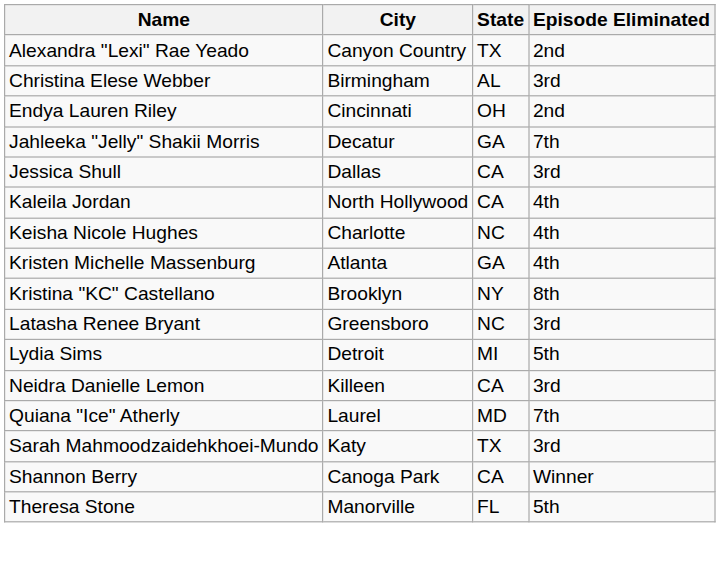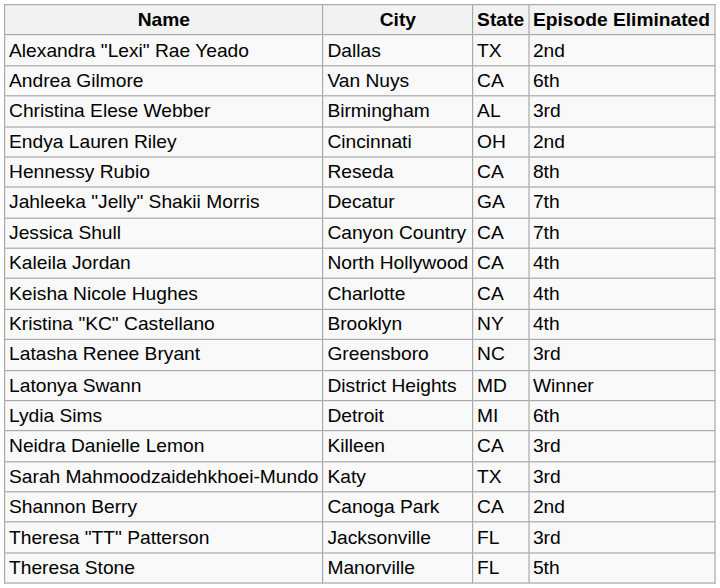 <table class="wikitable">
 <tr>
 <th>Name</th>
 <th>City</th>
 <th>State</th>
 <th>Episode Eliminated</th>
 </tr>
 <tr>
 <td>Alexandra "Lexi" Rae Yeado</td>
-<td>Canyon Country</td>
+<td>Dallas</td>
 <td>TX </td>
 <td>2nd</td>
+</tr>
+<tr>
+<td>Andrea Gilmore</td>
+<td>Van Nuys</td>
+<td>CA</td>
+<td>6th</td>
 </tr>
 <tr>
 <td>Christina Elese Webber</td>
 <td>Birmingham</td>
 <td>AL</td>
 <td>3rd</td>
 </tr>
 <tr>
 <td>Endya Lauren Riley</td>
 <td>Cincinnati</td>
 <td>OH</td>
 <td>2nd</td>
 </tr>
 <tr>
+<td>Hennessy Rubio</td>
+<td>Reseda</td>
+<td>CA</td>
+<td>8th</td>
+</tr>
+<tr>
 <td>Jahleeka "Jelly" Shakii Morris</td>
 <td>Decatur</td>
 <td>GA</td>
 <td>7th</td>
 </tr>
 <tr>
 <td>Jessica Shull</td>
-<td>Dallas</td>
+<td>Canyon Country</td>
 <td>CA</td>
-<td>3rd</td>
+<td>7th</td>
 </tr>
 <tr>
 <td>Kaleila Jordan</td>
 <td>North Hollywood</td>
 <td>CA</td>
 <td>4th</td>
 </tr>
 <tr>
 <td>Keisha Nicole Hughes</td>
 <td>Charlotte</td>
-<td>NC</td>
-<td>4th</td>
-</tr>
-<tr>
-<td>Kristen Michelle Massenburg</td>
-<td>Atlanta</td>
-<td>GA</td>
+<td>CA</td>
 <td>4th</td>
 </tr>
 <tr>
 <td>Kristina "KC" Castellano</td>
 <td>Brooklyn</td>
 <td>NY</td>
-<td>8th</td>
+<td>4th</td>
 </tr>
 <tr>
 <td>Latasha Renee Bryant</td>
 <td>Greensboro</td>
 <td>NC</td>
 <td>3rd</td>
 </tr>
 <tr>
+<td>Latonya Swann</td>
+<td>District Heights</td>
+<td>MD</td>
+<td>Winner</td>
+</tr>
+<tr>
 <td>Lydia Sims</td>
 <td>Detroit</td>
 <td>MI</td>
-<td>5th</td>
+<td>6th</td>
 </tr>
 <tr>
 <td>Neidra Danielle Lemon</td>
 <td>Killeen</td>
 <td>CA</td>
 <td>3rd</td>
-</tr>
-<tr>
-<td>Quiana "Ice" Atherly</td>
-<td>Laurel</td>
-<td>MD</td>
-<td>7th</td>
 </tr>
 <tr>
 <td>Sarah Mahmoodzaidehkhoei-Mundo</td>
 <td>Katy</td>
 <td>TX</td>
 <td>3rd</td>
 </tr>
 <tr>
 <td>Shannon Berry</td>
 <td>Canoga Park</td>
 <td>CA</td>
-<td>Winner</td>
+<td>2nd</td>
+</tr>
+<tr>
+<td>Theresa "TT" Patterson</td>
+<td>Jacksonville</td>
+<td>FL</td>
+<td>3rd</td>
 </tr>
 <tr>
 <td>Theresa Stone</td>
 <td>Manorville</td>
 <td>FL</td>
 <td>5th</td>
 </tr>
 </table>
